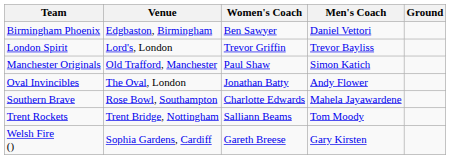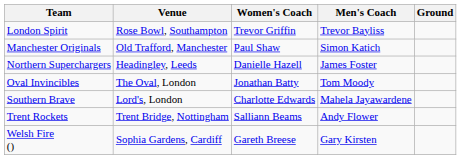 <table class="wikitable">
 <tr>
 <th>Team</th>
 <th>Venue</th>
 <th>Women's Coach</th>
 <th>Men's Coach</th>
 <th>Ground</th>
 </tr>
 <tr>
-<td><a href='#'>Birmingham Phoenix</a></td>
-<td><a href='#'>Edgbaston</a>, <a href='#'>Birmingham</a></td>
-<td><a href='#'>Ben Sawyer</a></td>
-<td><a href='#'>Daniel Vettori</a></td>
-<td></td>
-</tr>
-<tr>
 <td><a href='#'>London Spirit</a></td>
-<td><a href='#'>Lord's</a>, London</td>
+<td><a href='#'>Rose Bowl</a>, <a href='#'>Southampton</a></td>
 <td><a href='#'>Trevor Griffin</a></td>
 <td><a href='#'>Trevor Bayliss</a></td>
 <td></td>
 </tr>
 <tr>
 <td><a href='#'>Manchester Originals</a></td>
 <td><a href='#'>Old Trafford</a>, <a href='#'>Manchester</a></td>
 <td><a href='#'>Paul Shaw</a></td>
 <td><a href='#'>Simon Katich</a></td>
 <td></td>
 </tr>
 <tr>
+<td><a href='#'>Northern Superchargers</a></td>
+<td><a href='#'>Headingley</a>, <a href='#'>Leeds</a></td>
+<td><a href='#'>Danielle Hazell</a></td>
+<td><a href='#'>James Foster</a></td>
+<td></td>
+</tr>
+<tr>
 <td><a href='#'>Oval Invincibles</a></td>
 <td><a href='#'>The Oval</a>, London</td>
 <td><a href='#'>Jonathan Batty</a></td>
-<td><a href='#'>Andy Flower</a></td>
+<td><a href='#'>Tom Moody</a></td>
 <td></td>
 </tr>
 <tr>
 <td><a href='#'>Southern Brave</a></td>
-<td><a href='#'>Rose Bowl</a>, <a href='#'>Southampton</a></td>
+<td><a href='#'>Lord's</a>, London</td>
 <td><a href='#'>Charlotte Edwards</a></td>
 <td><a href='#'>Mahela Jayawardene</a></td>
 <td></td>
 </tr>
 <tr>
 <td><a href='#'>Trent Rockets</a></td>
 <td><a href='#'>Trent Bridge</a>, <a href='#'>Nottingham</a></td>
 <td><a href='#'>Salliann Beams</a></td>
-<td><a href='#'>Tom Moody</a></td>
+<td><a href='#'>Andy Flower</a></td>
 <td></td>
 </tr>
 <tr>
 <td><a href='#'>Welsh Fire</a><br>()</td>
 <td><a href='#'>Sophia Gardens</a>, <a href='#'>Cardiff</a></td>
 <td><a href='#'>Gareth Breese</a></td>
 <td><a href='#'>Gary Kirsten</a></td>
 <td></td>
 </tr>
 </table>
